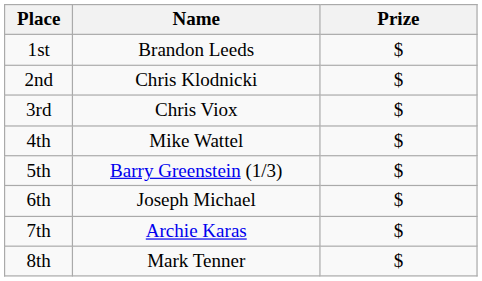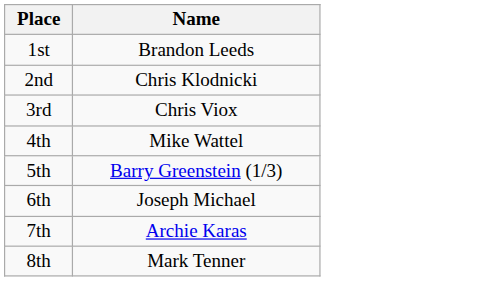 <table class="wikitable">
 <tr>
 <th width="50">Place</th>
 <th width="200">Name</th>
-<th width="125">Prize</th>
 </tr>
 <tr>
 <td align = "center">1st</td>
 <td align = "center">Brandon Leeds</td>
-<td align = "center">$</td>
 </tr>
 <tr>
 <td align = "center">2nd</td>
 <td align = "center">Chris Klodnicki</td>
-<td align = "center">$</td>
 </tr>
 <tr>
 <td align = "center">3rd</td>
 <td align = "center">Chris Viox</td>
-<td align = "center">$</td>
 </tr>
 <tr>
 <td align = "center">4th</td>
 <td align = "center">Mike Wattel</td>
-<td align = "center">$</td>
 </tr>
 <tr>
 <td align = "center">5th</td>
 <td align = "center"><a href='#'>Barry Greenstein</a> (1/3)</td>
-<td align = "center">$</td>
 </tr>
 <tr>
 <td align = "center">6th</td>
 <td align = "center">Joseph Michael</td>
-<td align = "center">$</td>
 </tr>
 <tr>
 <td align = "center">7th</td>
 <td align = "center"><a href='#'>Archie Karas</a></td>
-<td align = "center">$</td>
 </tr>
 <tr>
 <td align = "center">8th</td>
 <td align = "center">Mark Tenner</td>
-<td align = "center">$</td>
 </tr>
 </table>
